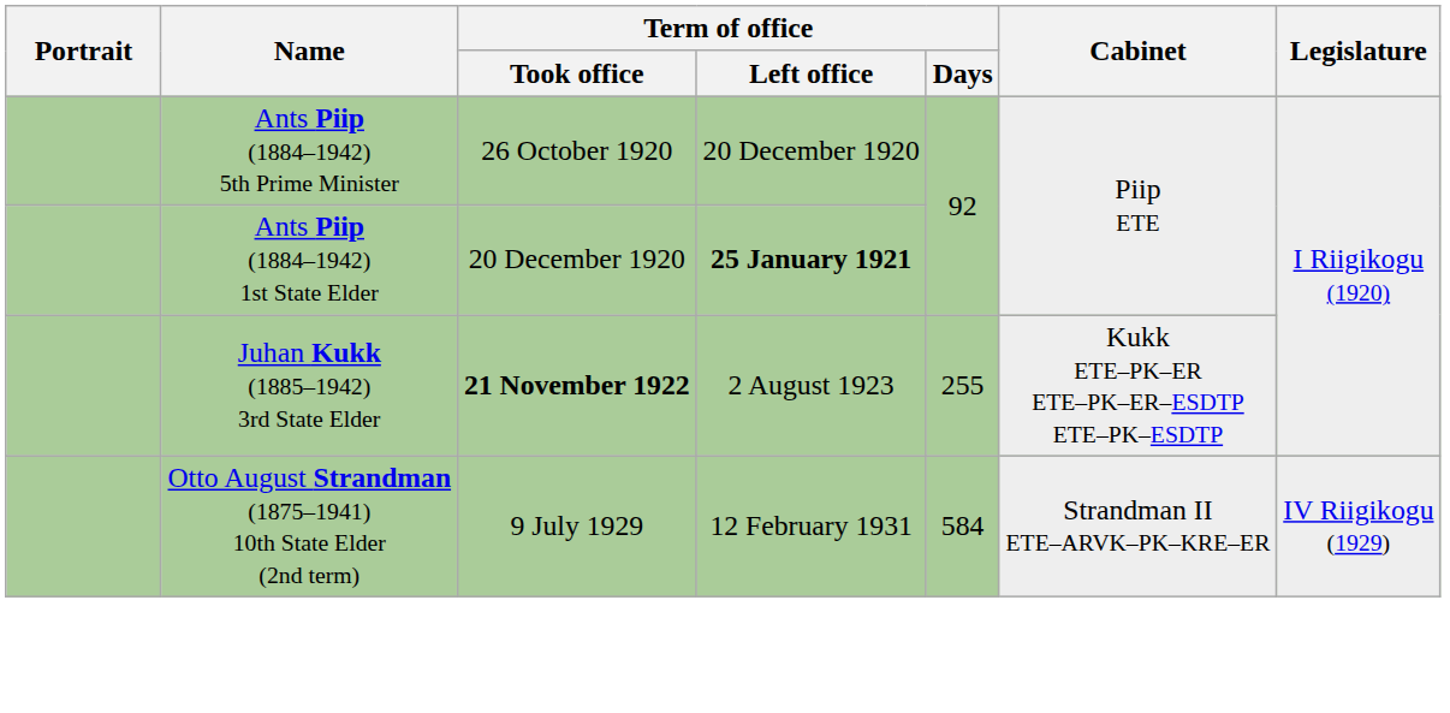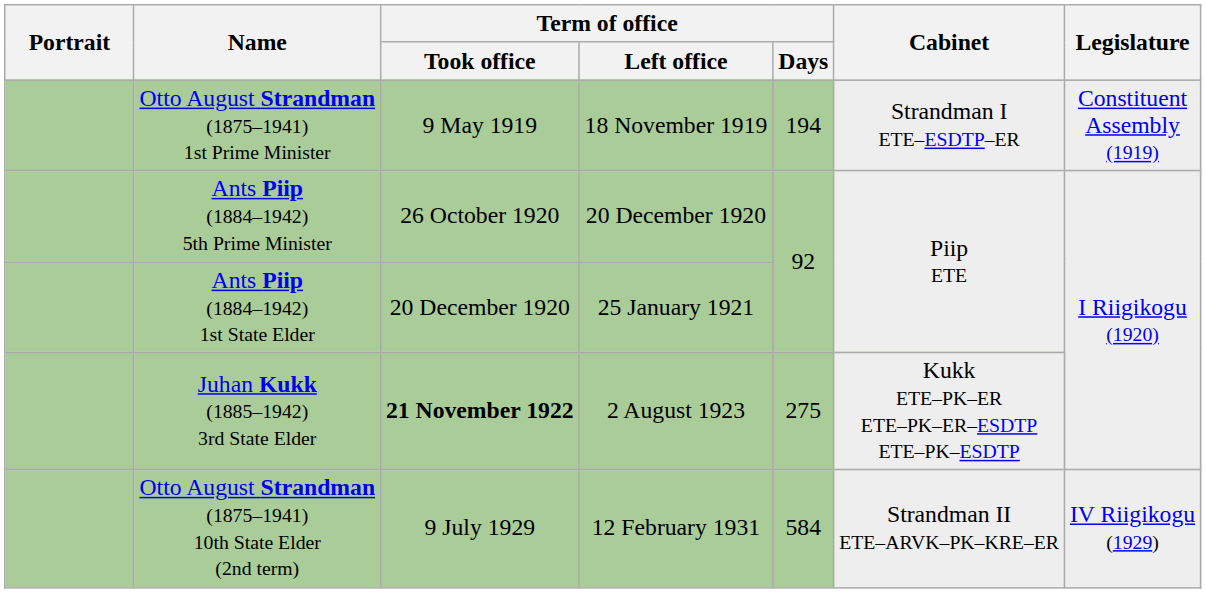 <table class="wikitable" style="text-align:center; border:1px #AAAAFF solid">
 <tr>
 <th width=80 rowspan=2>Portrait</th>
 <th rowspan=2>Name</th>
 <th colspan=3>Term of office</th>
 <th rowspan=2>Cabinet</th>
 <th rowspan=2>Legislature</th>
 </tr>
 <tr>
 <th>Took office</th>
 <th>Left office</th>
 <th>Days</th>
 </tr>
 <tr bgcolor=#AACC99>
 <td></td>
+<td><a href='#'>Otto August <strong>Strandman</strong></a><br><small>(1875–1941)<br>1st Prime Minister</small></td>
+<td>9 May 1919</td>
+<td>18 November 1919</td>
+<td>194</td>
+<td bgcolor=#EEEEEE>Strandman I<br><small>ETE–<a href='#'>ESDTP</a>–ER</small></td>
+<td bgcolor=#EEEEEE><a href='#'>Constituent<br>Assembly<br><small>(1919)</small></a></td>
+</tr>
+<tr bgcolor=#AACC99>
+<td></td>
 <td><a href='#'>Ants <strong>Piip</strong></a><br><small>(1884–1942)<br>5th Prime Minister</small></td>
 <td>26 October 1920</td>
 <td>20 December 1920</td>
 <td rowspan=2>92</td>
 <td rowspan=2 bgcolor=#EEEEEE>Piip<br><small>ETE</small></td>
 <td bgcolor=#EEEEEE rowspan=3><a href='#'>I Riigikogu</a><br><small><a href='#'>(1920)</a></small></td>
 </tr>
 <tr bgcolor=#AACC99>
 <td></td>
 <td><a href='#'>Ants <strong>Piip</strong></a><br><small>(1884–1942)<br>1st State Elder</small></td>
 <td>20 December 1920</td>
-<td><strong>25 January 1921</strong></td>
+<td>25 January 1921</td>
 </tr>
 <tr bgcolor=#AACC99>
 <td></td>
 <td><a href='#'>Juhan <strong>Kukk</strong></a><br><small>(1885–1942)<br>3rd State Elder</small></td>
 <td><strong>21 November 1922</strong></td>
 <td>2 August 1923</td>
-<td>255</td>
+<td>275</td>
 <td bgcolor=#EEEEEE>Kukk<br><small>ETE–PK–ER<br>ETE–PK–ER–<a href='#'>ESDTP</a><br>ETE–PK–<a href='#'>ESDTP</a></small></td>
 </tr>
 <tr bgcolor=#AACC99>
 <td></td>
 <td><a href='#'>Otto August <strong>Strandman</strong></a><br><small>(1875–1941)<br>10th State Elder<br>(2nd term)</small></td>
 <td>9 July 1929</td>
 <td>12 February 1931</td>
 <td>584</td>
 <td bgcolor=#EEEEEE>Strandman II<br><small>ETE–ARVK–PK–KRE–ER</small></td>
 <td bgcolor=#EEEEEE><a href='#'>IV Riigikogu</a><br><small>(<a href='#'>1929</a>)</small></td>
 </tr>
 </table>
